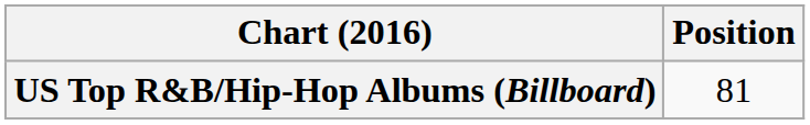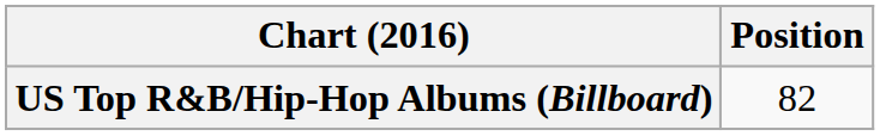 <table class="wikitable plainrowheaders" style="text-align:center">
 <tr>
 <th scope="col">Chart (2016)</th>
 <th scope="col">Position</th>
 </tr>
 <tr>
 <th scope="row">US Top R&B/Hip-Hop Albums (<em>Billboard</em>)</th>
-<td>81</td>
+<td>82</td>
 </tr>
 </table>
